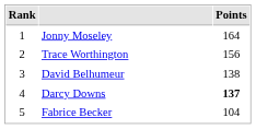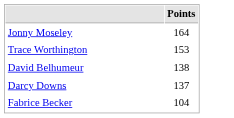 <table cellspacing="1" cellpadding="3" style="border:1px solid #AAAAAA;font-size:86%">
 <tr bgcolor="#E4E4E4">
-<th style="border-bottom:1px solid #AAAAAA" width=10>Rank</th>
 <th style="border-bottom:1px solid #AAAAAA" width=200></th>
 <th style="border-bottom:1px solid #AAAAAA" width=20>Points</th>
 </tr>
 <tr>
-<td align="center">1</td>
 <td> <a href='#'>Jonny Moseley</a></td>
 <td align=center>164</td>
 </tr>
 <tr>
-<td align="center">2</td>
 <td> <a href='#'>Trace Worthington</a></td>
-<td align=center>156</td>
+<td align=center>153</td>
 </tr>
 <tr>
-<td align="center">3</td>
 <td> <a href='#'>David Belhumeur</a></td>
 <td align=center>138</td>
 </tr>
 <tr>
-<td align="center">4</td>
 <td> <a href='#'>Darcy Downs</a></td>
-<td align=center><strong>137</strong></td>
+<td align=center>137</td>
 </tr>
 <tr>
-<td align="center">5</td>
 <td> <a href='#'>Fabrice Becker</a></td>
 <td align=center>104</td>
 </tr>
 </table>
